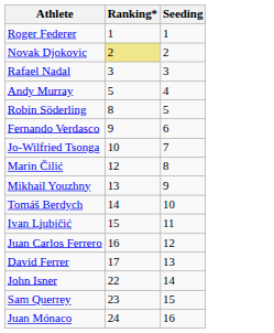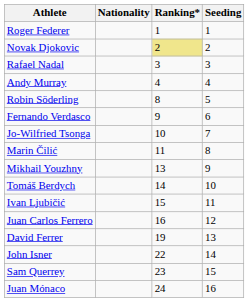 <table class="wikitable" border="1">
 <tr>
 <th>Athlete</th>
+<th>Nationality</th>
 <th>Ranking*</th>
 <th>Seeding</th>
 </tr>
 <tr>
 <td><a href='#'>Roger Federer</a></td>
+<td></td>
 <td>1</td>
 <td>1</td>
 </tr>
 <tr>
 <td><a href='#'>Novak Djokovic</a></td>
+<td></td>
 <td style="background: khaki;">2</td>
 <td>2</td>
 </tr>
 <tr>
 <td><a href='#'>Rafael Nadal</a></td>
+<td></td>
 <td>3</td>
 <td>3</td>
 </tr>
 <tr>
 <td><a href='#'>Andy Murray</a></td>
-<td>5</td>
+<td></td>
+<td>4</td>
 <td>4</td>
 </tr>
 <tr>
 <td><a href='#'>Robin Söderling</a></td>
+<td></td>
 <td>8</td>
 <td>5</td>
 </tr>
 <tr>
 <td><a href='#'>Fernando Verdasco</a></td>
+<td></td>
 <td>9</td>
 <td>6</td>
 </tr>
 <tr>
 <td><a href='#'>Jo-Wilfried Tsonga</a></td>
+<td></td>
 <td>10</td>
 <td>7</td>
 </tr>
 <tr>
 <td><a href='#'>Marin Čilić</a></td>
-<td>12</td>
+<td></td>
+<td>11</td>
 <td>8</td>
 </tr>
 <tr>
 <td><a href='#'>Mikhail Youzhny</a></td>
+<td></td>
 <td>13</td>
 <td>9</td>
 </tr>
 <tr>
 <td><a href='#'>Tomáš Berdych</a></td>
+<td></td>
 <td>14</td>
 <td>10</td>
 </tr>
 <tr>
 <td><a href='#'>Ivan Ljubičić</a></td>
+<td></td>
 <td>15</td>
 <td>11</td>
 </tr>
 <tr>
 <td><a href='#'>Juan Carlos Ferrero</a></td>
+<td></td>
 <td>16</td>
 <td>12</td>
 </tr>
 <tr>
 <td><a href='#'>David Ferrer</a></td>
-<td>17</td>
+<td></td>
+<td>19</td>
 <td>13</td>
 </tr>
 <tr>
 <td><a href='#'>John Isner</a></td>
+<td></td>
 <td>22</td>
 <td>14</td>
 </tr>
 <tr>
 <td><a href='#'>Sam Querrey</a></td>
+<td></td>
 <td>23</td>
 <td>15</td>
 </tr>
 <tr>
 <td><a href='#'>Juan Mónaco</a></td>
+<td></td>
 <td>24</td>
 <td>16</td>
 </tr>
 </table>
